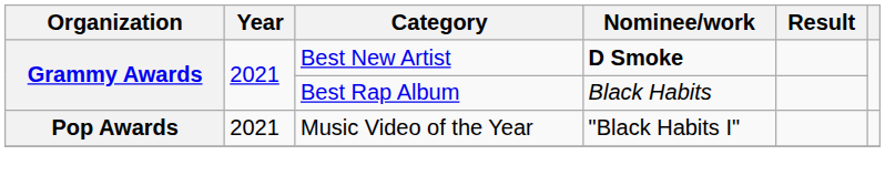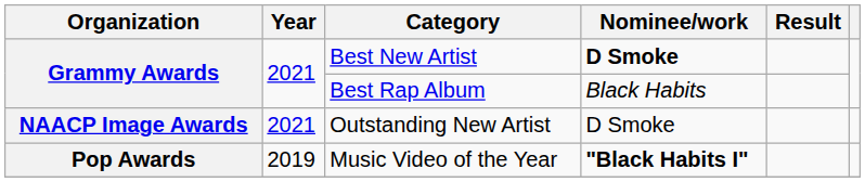 <table class="wikitable sortable plainrowheaders" style="width: 50%;">
 <tr>
 <th scope="col">Organization</th>
 <th scope="col">Year</th>
 <th scope="col">Category</th>
 <th scope="col">Nominee/work</th>
 <th scope="col">Result</th>
 <th scope="col" class="unsortable"></th>
 </tr>
 <tr>
 <th rowspan=2 scope="row"><a href='#'>Grammy Awards</a></th>
 <td rowspan=2><a href='#'>2021</a></td>
 <td><a href='#'>Best New Artist</a></td>
 <td><strong>D Smoke</strong></td>
 <td></td>
 <td rowspan=2></td>
 </tr>
 <tr>
 <td><a href='#'>Best Rap Album</a></td>
 <td><em>Black Habits</em></td>
 <td></td>
 </tr>
 <tr>
+<th scope="row"><a href='#'>NAACP Image Awards</a></th>
+<td><a href='#'>2021</a></td>
+<td>Outstanding New Artist</td>
+<td>D Smoke</td>
+<td></td>
+<td></td>
+</tr>
+<tr>
 <th scope="row">Pop Awards</th>
-<td>2021</td>
+<td>2019</td>
 <td>Music Video of the Year</td>
-<td>"Black Habits I"</td>
+<td><strong>"Black Habits I"</strong></td>
 <td></td>
 <td></td>
 </tr>
 <tr>
 </tr>
 </table>
